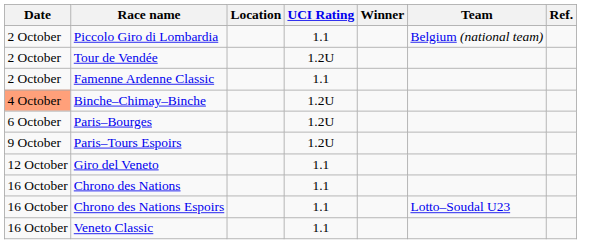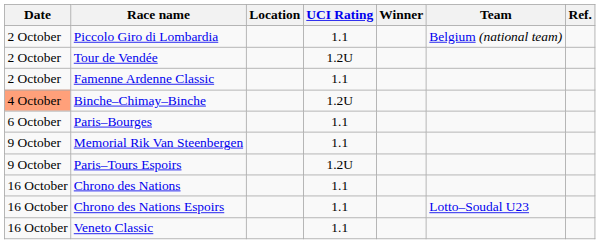 <table class="wikitable sortable">
 <tr>
 <th>Date</th>
 <th>Race name</th>
 <th>Location</th>
 <th><a href='#'>UCI Rating</a></th>
 <th>Winner</th>
 <th>Team</th>
 <th class="unsortable">Ref.</th>
 </tr>
 <tr>
 <td>2 October</td>
 <td><a href='#'>Piccolo Giro di Lombardia</a></td>
 <td></td>
 <td align="center">1.1</td>
 <td></td>
 <td><a href='#'>Belgium</a> <em>(national team)</em></td>
 <td align="center"></td>
 </tr>
 <tr>
 <td>2 October</td>
 <td><a href='#'>Tour de Vendée</a></td>
 <td></td>
 <td align="center">1.2U</td>
 <td></td>
 <td></td>
 <td align="center"></td>
 </tr>
 <tr>
 <td>2 October</td>
 <td><a href='#'>Famenne Ardenne Classic</a></td>
 <td></td>
 <td align="center">1.1</td>
 <td></td>
 <td></td>
 <td align="center"></td>
 </tr>
 <tr>
 <td style="background: lightsalmon;">4 October</td>
 <td><a href='#'>Binche–Chimay–Binche</a></td>
 <td></td>
 <td align="center">1.2U</td>
 <td></td>
 <td></td>
 <td align="center"></td>
 </tr>
 <tr>
 <td>6 October</td>
 <td><a href='#'>Paris–Bourges</a></td>
 <td></td>
-<td align="center">1.2U</td>
+<td align="center">1.1</td>
+<td></td>
+<td></td>
+<td align="center"></td>
+</tr>
+<tr>
+<td>9 October</td>
+<td><a href='#'>Memorial Rik Van Steenbergen</a></td>
+<td></td>
+<td align="center">1.1</td>
 <td></td>
 <td></td>
 <td align="center"></td>
 </tr>
 <tr>
 <td>9 October</td>
 <td><a href='#'>Paris–Tours Espoirs</a></td>
 <td></td>
 <td align="center">1.2U</td>
-<td></td>
-<td></td>
-<td align="center"></td>
-</tr>
-<tr>
-<td>12 October</td>
-<td><a href='#'>Giro del Veneto</a></td>
-<td></td>
-<td align="center">1.1</td>
 <td></td>
 <td></td>
 <td align="center"></td>
 </tr>
 <tr>
 <td>16 October</td>
 <td><a href='#'>Chrono des Nations</a></td>
 <td></td>
 <td align="center">1.1</td>
 <td></td>
 <td></td>
 <td align="center"></td>
 </tr>
 <tr>
 <td>16 October</td>
 <td><a href='#'>Chrono des Nations Espoirs</a></td>
 <td></td>
 <td align="center">1.1</td>
 <td></td>
 <td><a href='#'>Lotto–Soudal U23</a></td>
 <td align="center"></td>
 </tr>
 <tr>
 <td>16 October</td>
 <td><a href='#'>Veneto Classic</a></td>
 <td></td>
 <td align="center">1.1</td>
 <td></td>
 <td></td>
 <td align="center"></td>
 </tr>
 </table>
